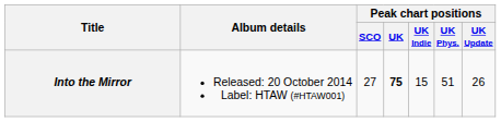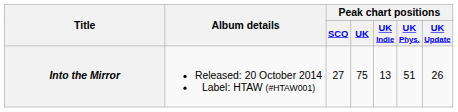 <table class="wikitable plainrowheaders" style="text-align:center;">
 <tr>
 <th scope="col" rowspan="2" style="width:15em;">Title</th>
 <th scope="col" rowspan="2" style="width:15em;">Album details</th>
 <th scope="col" colspan="5">Peak chart positions</th>
 </tr>
 <tr>
 <th style="width:2em;font-size:90%;"><a href='#'>SCO</a><br></th>
 <th style="width:2em;font-size:90%;"><a href='#'>UK</a><br></th>
 <th style="width:2em;font-size:90%;"><a href='#'>UK<br><small>Indie</small></a><br></th>
 <th style="width:2em;font-size:90%;"><a href='#'>UK<br><small>Phys.</small></a><br></th>
 <th style="width:2em;font-size:90%;"><a href='#'>UK<br><small>Update</small></a><br></th>
 </tr>
 <tr>
 <th scope="row"><em>Into the Mirror</em></th>
 <td><br><ul><li>Released: 20 October 2014</li><li>Label: HTAW <small>(#HTAW001)</small></li></ul></td>
 <td>27</td>
-<td><strong>75</strong></td>
-<td>15</td>
+<td>75</td>
+<td>13</td>
 <td>51</td>
 <td>26</td>
 </tr>
 </table>
